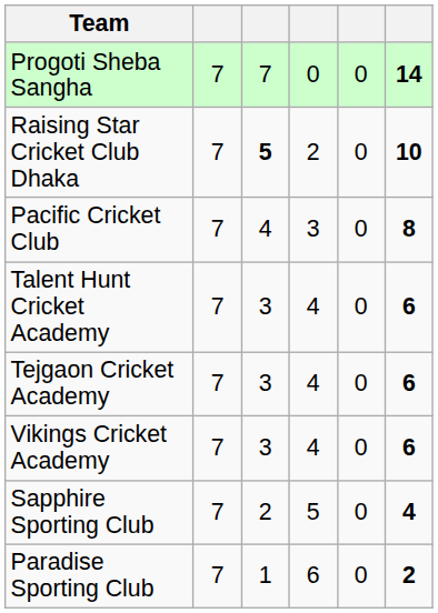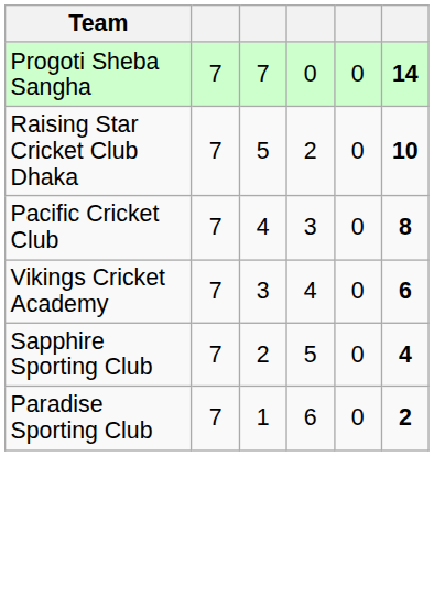 <table class="wikitable" style="text-align:center">
 <tr>
 <th style="width:120px">Team</th>
 <th style="width:25px"></th>
 <th style="width:25px"></th>
 <th style="width:25px"></th>
 <th style="width:25px"></th>
 <th style="width:25px"></th>
 </tr>
 <tr style="background:#cfc;">
 <td style="text-align:left">Progoti Sheba Sangha</td>
 <td>7</td>
 <td>7</td>
 <td>0</td>
 <td>0</td>
 <td><strong>14</strong></td>
 </tr>
 <tr>
 <td style="text-align:left">Raising Star Cricket Club Dhaka</td>
 <td>7</td>
-<td><strong>5</strong></td>
+<td>5</td>
 <td>2</td>
 <td>0</td>
 <td><strong>10</strong></td>
 </tr>
 <tr>
 <td style="text-align:left">Pacific Cricket Club</td>
 <td>7</td>
 <td>4</td>
 <td>3</td>
 <td>0</td>
 <td><strong>8</strong></td>
-</tr>
-<tr>
-<td style="text-align:left">Talent Hunt Cricket Academy</td>
-<td>7</td>
-<td>3</td>
-<td>4</td>
-<td>0</td>
-<td><strong>6</strong></td>
-</tr>
-<tr>
-<td style="text-align:left">Tejgaon Cricket Academy</td>
-<td>7</td>
-<td>3</td>
-<td>4</td>
-<td>0</td>
-<td><strong>6</strong></td>
 </tr>
 <tr>
 <td style="text-align:left">Vikings Cricket Academy</td>
 <td>7</td>
 <td>3</td>
 <td>4</td>
 <td>0</td>
 <td><strong>6</strong></td>
 </tr>
 <tr>
 <td style="text-align:left">Sapphire Sporting Club</td>
 <td>7</td>
 <td>2</td>
 <td>5</td>
 <td>0</td>
 <td><strong>4</strong></td>
 </tr>
 <tr>
 <td style="text-align:left">Paradise Sporting Club</td>
 <td>7</td>
 <td>1</td>
 <td>6</td>
 <td>0</td>
 <td><strong>2</strong></td>
 </tr>
 </table>
